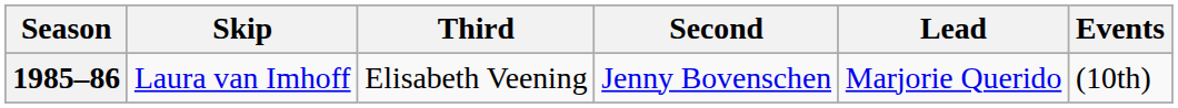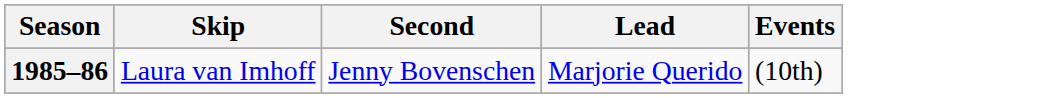 <table class="wikitable">
 <tr>
 <th scope="col">Season</th>
 <th scope="col">Skip</th>
-<th scope="col">Third</th>
 <th scope="col">Second</th>
 <th scope="col">Lead</th>
 <th scope="col">Events</th>
 </tr>
 <tr>
 <th scope="row">1985–86</th>
 <td><a href='#'>Laura van Imhoff</a></td>
-<td>Elisabeth Veening</td>
 <td><a href='#'>Jenny Bovenschen</a></td>
 <td><a href='#'>Marjorie Querido</a></td>
 <td> (10th)</td>
 </tr>
 </table>
